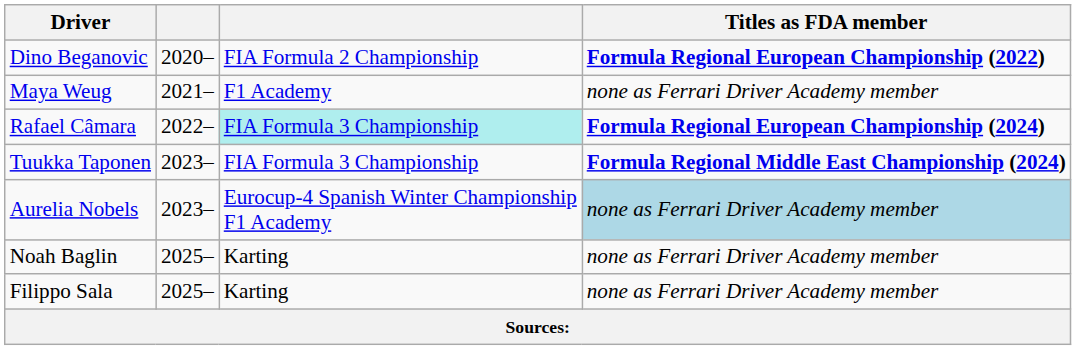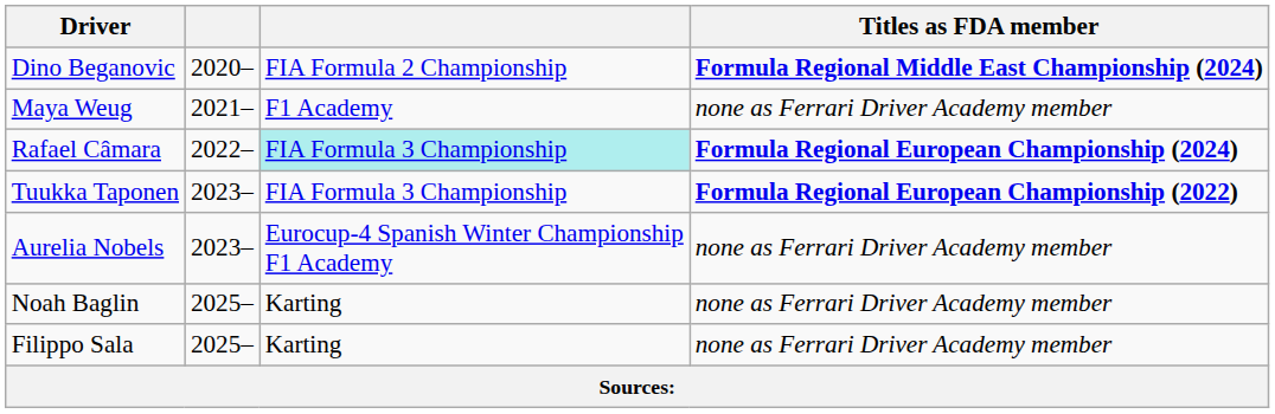 <table class="wikitable sortable" style="font-size: 90%;">
 <tr>
 <th>Driver</th>
 <th></th>
 <th></th>
 <th>Titles as FDA member</th>
 </tr>
 <tr>
 <td> <a href='#'>Dino Beganovic</a></td>
 <td align=center>2020–</td>
 <td><a href='#'>FIA Formula 2 Championship</a></td>
-<td><strong><a href='#'>Formula Regional European Championship</a> (<a href='#'>2022</a>)</strong></td>
+<td><strong><a href='#'>Formula Regional Middle East Championship</a> (<a href='#'>2024</a>)</strong></td>
 </tr>
 <tr>
 <td> <a href='#'>Maya Weug</a></td>
 <td align=center>2021–</td>
 <td><a href='#'>F1 Academy</a></td>
 <td><em>none as Ferrari Driver Academy member</em></td>
 </tr>
 <tr>
 <td> <a href='#'>Rafael Câmara</a></td>
 <td align=center>2022–</td>
 <td style="background: paleturquoise;"><a href='#'>FIA Formula 3 Championship</a></td>
 <td><strong><a href='#'>Formula Regional European Championship</a> (<a href='#'>2024</a>)</strong></td>
 </tr>
 <tr>
 <td> <a href='#'>Tuukka Taponen</a></td>
 <td align=center>2023–</td>
 <td><a href='#'>FIA Formula 3 Championship</a></td>
-<td><strong><a href='#'>Formula Regional Middle East Championship</a> (<a href='#'>2024</a>)</strong></td>
+<td><strong><a href='#'>Formula Regional European Championship</a> (<a href='#'>2022</a>)</strong></td>
 </tr>
 <tr>
 <td> <a href='#'>Aurelia Nobels</a></td>
 <td align=center>2023–</td>
 <td><a href='#'>Eurocup-4 Spanish Winter Championship</a><br><a href='#'>F1 Academy</a></td>
-<td style="background: lightblue;"><em>none as Ferrari Driver Academy member</em></td>
+<td><em>none as Ferrari Driver Academy member</em></td>
 </tr>
 <tr>
 <td> Noah Baglin</td>
 <td align=center>2025–</td>
 <td>Karting</td>
 <td><em>none as Ferrari Driver Academy member</em></td>
 </tr>
 <tr>
 <td> Filippo Sala</td>
 <td align=center>2025–</td>
 <td>Karting</td>
 <td><em>none as Ferrari Driver Academy member</em></td>
 </tr>
 <tr>
 <th align=center colspan=4><small>Sources:</small></th>
 </tr>
 </table>
